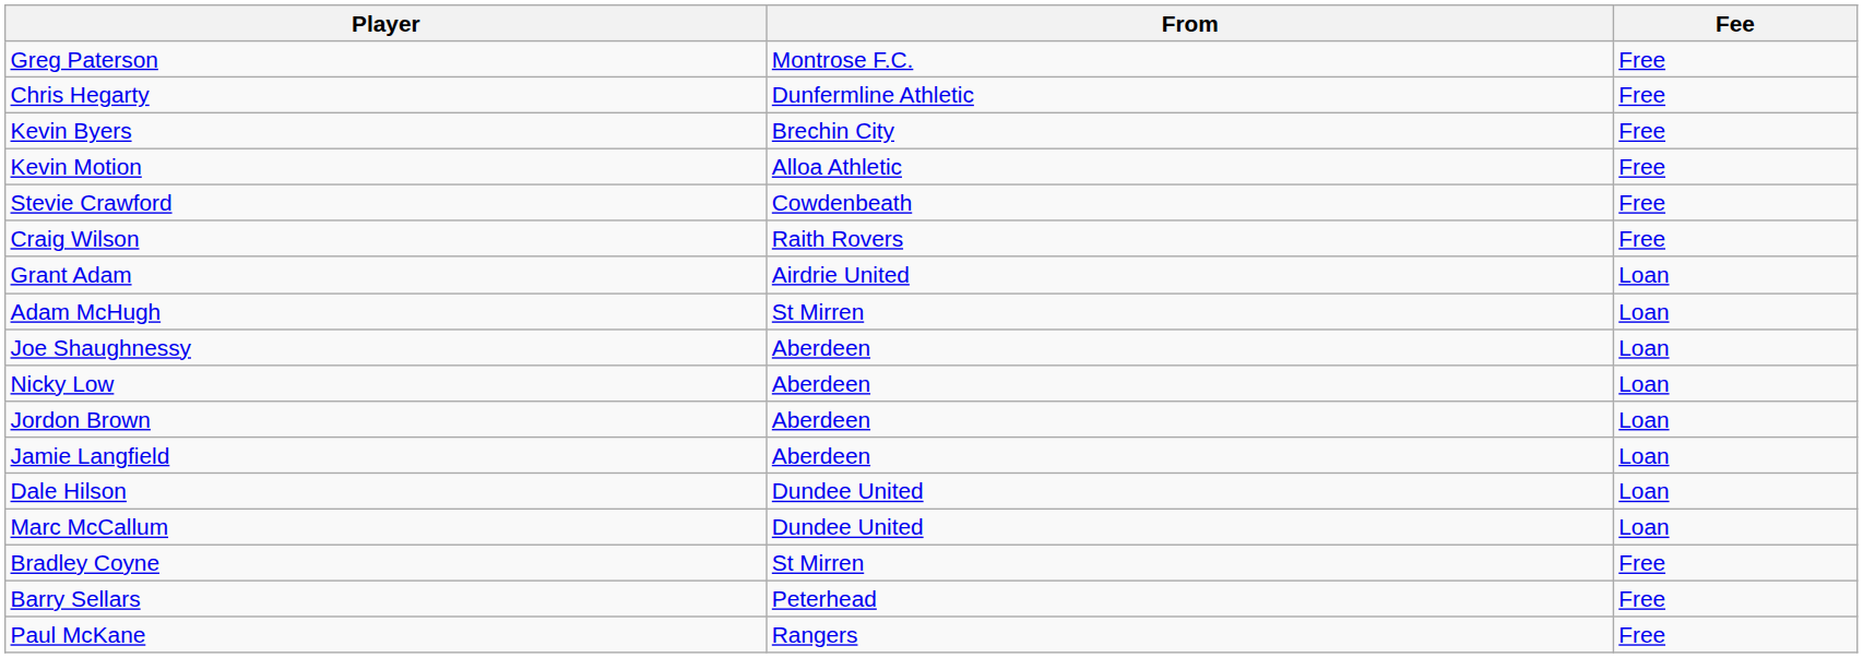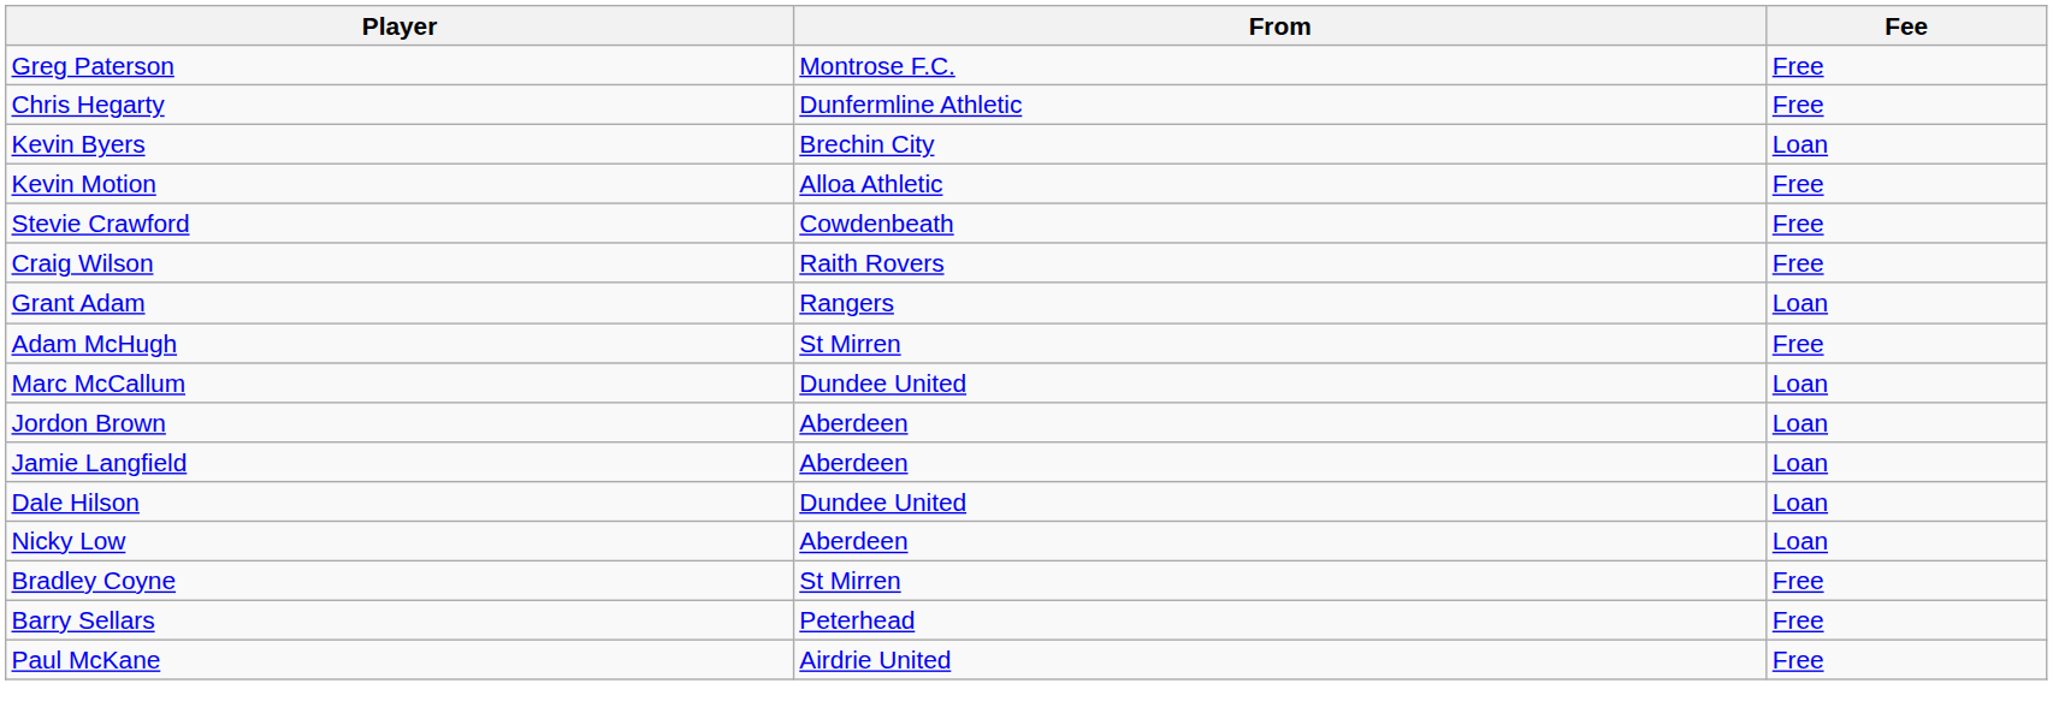 <table class="wikitable" style="text-align:center; font-size:95%;width:98%; text-align:left">
 <tr>
 <th>Player</th>
 <th>From</th>
 <th>Fee</th>
 </tr>
 <tr>
 <td> <a href='#'>Greg Paterson</a></td>
 <td> <a href='#'>Montrose F.C.</a></td>
 <td><a href='#'>Free</a></td>
 </tr>
 <tr>
 <td> <a href='#'>Chris Hegarty</a></td>
 <td> <a href='#'>Dunfermline Athletic</a></td>
 <td><a href='#'>Free</a></td>
 </tr>
 <tr>
 <td> <a href='#'>Kevin Byers</a></td>
 <td> <a href='#'>Brechin City</a></td>
-<td><a href='#'>Free</a></td>
+<td><a href='#'>Loan</a></td>
 </tr>
 <tr>
 <td> <a href='#'>Kevin Motion</a></td>
 <td> <a href='#'>Alloa Athletic</a></td>
 <td><a href='#'>Free</a></td>
 </tr>
 <tr>
 <td> <a href='#'>Stevie Crawford</a></td>
 <td> <a href='#'>Cowdenbeath</a></td>
 <td><a href='#'>Free</a></td>
 </tr>
 <tr>
 <td> <a href='#'>Craig Wilson</a></td>
 <td> <a href='#'>Raith Rovers</a></td>
 <td><a href='#'>Free</a></td>
 </tr>
 <tr>
 <td> <a href='#'>Grant Adam</a></td>
-<td> <a href='#'>Airdrie United</a></td>
+<td> <a href='#'>Rangers</a></td>
 <td><a href='#'>Loan</a></td>
 </tr>
 <tr>
 <td> <a href='#'>Adam McHugh</a></td>
 <td> <a href='#'>St Mirren</a></td>
-<td><a href='#'>Loan</a></td>
+<td><a href='#'>Free</a></td>
 </tr>
 <tr>
-<td> <a href='#'>Joe Shaughnessy</a></td>
-<td> <a href='#'>Aberdeen</a></td>
-<td><a href='#'>Loan</a></td>
-</tr>
-<tr>
-<td> <a href='#'>Nicky Low</a></td>
-<td> <a href='#'>Aberdeen</a></td>
+<td> <a href='#'>Marc McCallum</a></td>
+<td> <a href='#'>Dundee United</a></td>
 <td><a href='#'>Loan</a></td>
 </tr>
 <tr>
 <td> <a href='#'>Jordon Brown</a></td>
 <td> <a href='#'>Aberdeen</a></td>
 <td><a href='#'>Loan</a></td>
 </tr>
 <tr>
 <td> <a href='#'>Jamie Langfield</a></td>
 <td> <a href='#'>Aberdeen</a></td>
 <td><a href='#'>Loan</a></td>
 </tr>
 <tr>
 <td> <a href='#'>Dale Hilson</a></td>
 <td> <a href='#'>Dundee United</a></td>
 <td><a href='#'>Loan</a></td>
 </tr>
 <tr>
-<td> <a href='#'>Marc McCallum</a></td>
-<td> <a href='#'>Dundee United</a></td>
+<td> <a href='#'>Nicky Low</a></td>
+<td> <a href='#'>Aberdeen</a></td>
 <td><a href='#'>Loan</a></td>
 </tr>
 <tr>
 <td> <a href='#'>Bradley Coyne</a></td>
 <td> <a href='#'>St Mirren</a></td>
 <td><a href='#'>Free</a></td>
 </tr>
 <tr>
 <td> <a href='#'>Barry Sellars</a></td>
 <td> <a href='#'>Peterhead</a></td>
 <td><a href='#'>Free</a></td>
 </tr>
 <tr>
 <td> <a href='#'>Paul McKane</a></td>
-<td> <a href='#'>Rangers</a></td>
+<td> <a href='#'>Airdrie United</a></td>
 <td><a href='#'>Free</a></td>
 </tr>
 </table>
